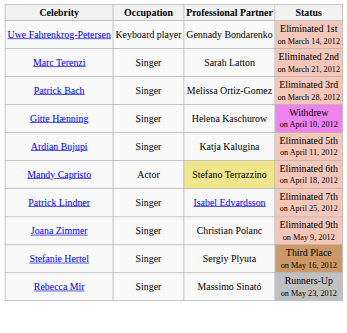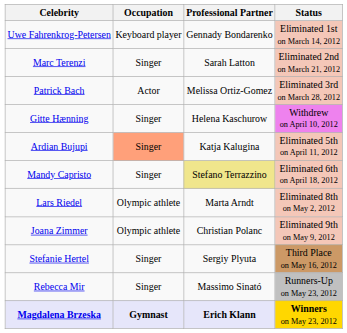 <table class="wikitable" style="text-align: center; white-space:nowrap; margin:auto; font-size:95%;">
 <tr>
 <th>Celebrity</th>
 <th>Occupation</th>
 <th>Professional Partner</th>
 <th>Status</th>
 </tr>
 <tr>
 <td><a href='#'>Uwe Fahrenkrog-Petersen</a></td>
 <td>Keyboard player</td>
 <td>Gennady Bondarenko</td>
 <td style="background:#f4c7b8;">Eliminated 1st<br><small>on March 14, 2012</small></td>
 </tr>
 <tr>
 <td><a href='#'>Marc Terenzi</a></td>
 <td>Singer</td>
 <td>Sarah Latton</td>
 <td style="background:#f4c7b8;">Eliminated 2nd<br><small>on March 21, 2012</small></td>
 </tr>
 <tr>
 <td><a href='#'>Patrick Bach</a></td>
-<td>Singer</td>
+<td>Actor</td>
 <td>Melissa Ortiz-Gomez</td>
 <td style="background:#f4c7b8;">Eliminated 3rd<br><small>on March 28, 2012</small></td>
 </tr>
 <tr>
 <td><a href='#'>Gitte Hænning</a></td>
 <td>Singer</td>
 <td>Helena Kaschurow</td>
 <td style="background:violet; text-align:center;">Withdrew<br><small>on April 10, 2012</small></td>
 </tr>
 <tr>
 <td><a href='#'>Ardian Bujupi</a></td>
-<td>Singer</td>
+<td style="background: lightsalmon;">Singer</td>
 <td>Katja Kalugina</td>
 <td style="background:#f4c7b8;">Eliminated 5th<br><small>on April 11, 2012</small></td>
 </tr>
 <tr>
 <td><a href='#'>Mandy Capristo</a></td>
-<td>Actor</td>
+<td>Singer</td>
 <td style="background: khaki;">Stefano Terrazzino</td>
 <td style="background:#f4c7b8;">Eliminated 6th<br><small>on April 18, 2012</small></td>
 </tr>
 <tr>
-<td><a href='#'>Patrick Lindner</a></td>
-<td>Singer</td>
-<td><a href='#'>Isabel Edvardsson</a></td>
-<td style="background:#f4c7b8;">Eliminated 7th<br><small>on April 25, 2012</small></td>
+<td><a href='#'>Lars Riedel</a></td>
+<td>Olympic athlete</td>
+<td>Marta Arndt</td>
+<td style="background:#f4c7b8;">Eliminated 8th<br><small>on May 2, 2012</small></td>
 </tr>
 <tr>
 <td><a href='#'>Joana Zimmer</a></td>
-<td>Singer</td>
+<td>Olympic athlete</td>
 <td>Christian Polanc</td>
 <td style="background:#f4c7b8;">Eliminated 9th<br><small>on May 9, 2012</small></td>
 </tr>
 <tr>
 <td><a href='#'>Stefanie Hertel</a></td>
 <td>Singer</td>
 <td>Sergiy Plyuta</td>
 <td style="background:#cc9966;">Third Place<br><small>on May 16, 2012</small></td>
 </tr>
 <tr>
 <td><a href='#'>Rebecca Mir</a></td>
 <td>Singer</td>
 <td>Massimo Sinató</td>
 <td style="background:silver;">Runners-Up<br><small>on May 23, 2012</small></td>
 </tr>
+<tr>
+<td bgcolor="lavender"><strong><a href='#'>Magdalena Brzeska</a></strong></td>
+<td bgcolor="lavender"><strong>Gymnast</strong></td>
+<td bgcolor="lavender"><strong>Erich Klann</strong></td>
+<td style="background:gold;"><strong>Winners</strong><br><small>on May 23, 2012</small></td>
+</tr>
 </table>
